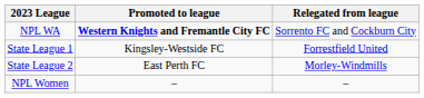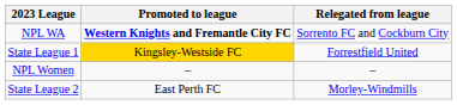 <table class="wikitable" style="text-align:center">
 <tr>
 <th>2023 League</th>
 <th>Promoted to league</th>
 <th>Relegated from league</th>
 </tr>
 <tr>
 <td><a href='#'>NPL WA</a></td>
 <td><strong><a href='#'>Western Knights</a> and Fremantle City FC</strong></td>
 <td><a href='#'>Sorrento FC</a> and <a href='#'>Cockburn City</a></td>
 </tr>
 <tr>
 <td><a href='#'>State League 1</a></td>
-<td>Kingsley-Westside FC</td>
+<td style="background: gold;">Kingsley-Westside FC</td>
 <td><a href='#'>Forrestfield United</a></td>
+</tr>
+<tr>
+<td><a href='#'>NPL Women</a></td>
+<td>–</td>
+<td>–</td>
 </tr>
 <tr>
 <td><a href='#'>State League 2</a></td>
 <td>East Perth FC</td>
 <td><a href='#'>Morley-Windmills</a></td>
 </tr>
-<tr>
-<td><a href='#'>NPL Women</a></td>
-<td>–</td>
-<td>–</td>
-</tr>
 </table>
